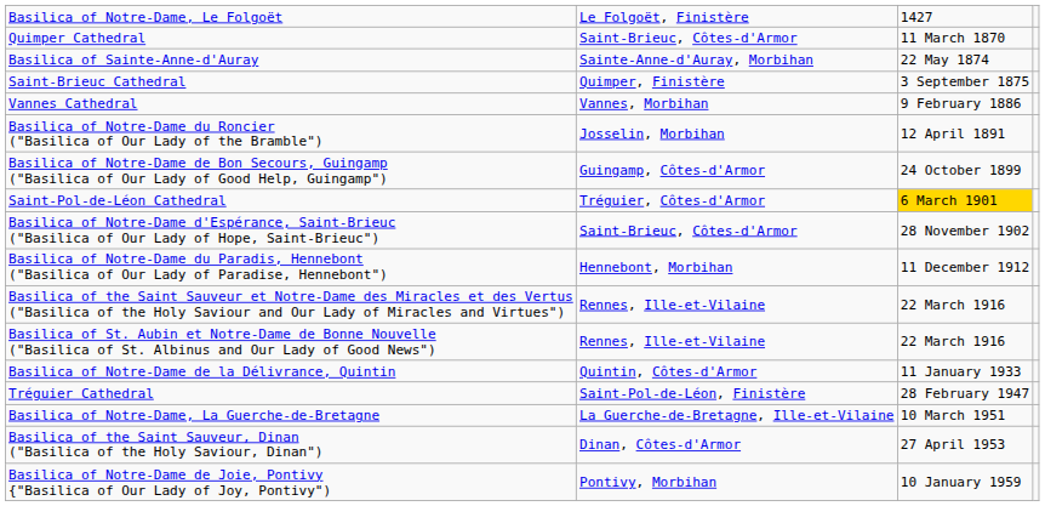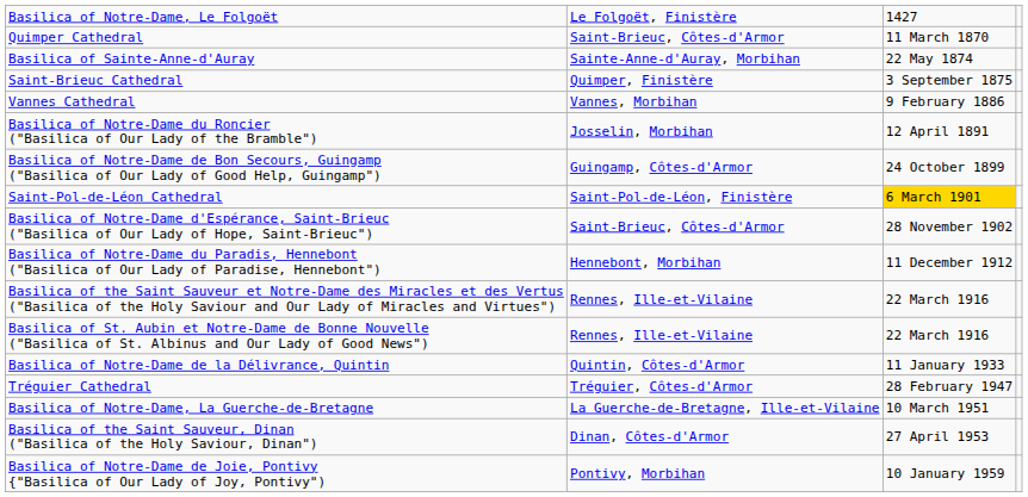 <table class="wikitable">
 <tr>
 <td><a href='#'>Basilica of Notre-Dame, Le Folgoët</a></td>
 <td><a href='#'>Le Folgoët</a>, <a href='#'>Finistère</a></td>
 <td>1427</td>
 <td></td>
 </tr>
 <tr>
 <td><a href='#'>Quimper Cathedral</a></td>
 <td><a href='#'>Saint-Brieuc</a>, <a href='#'>Côtes-d'Armor</a></td>
 <td>11 March 1870</td>
 <td></td>
 </tr>
 <tr>
 <td><a href='#'>Basilica of Sainte-Anne-d'Auray</a></td>
 <td><a href='#'>Sainte-Anne-d'Auray</a>, <a href='#'>Morbihan</a></td>
 <td>22 May 1874</td>
 <td></td>
 </tr>
 <tr>
 <td><a href='#'>Saint-Brieuc Cathedral</a></td>
 <td><a href='#'>Quimper</a>, <a href='#'>Finistère</a></td>
 <td>3 September 1875</td>
 <td></td>
 </tr>
 <tr>
 <td><a href='#'>Vannes Cathedral</a></td>
 <td><a href='#'>Vannes</a>, <a href='#'>Morbihan</a></td>
 <td>9 February 1886</td>
 <td></td>
 </tr>
 <tr>
 <td><a href='#'>Basilica of Notre-Dame du Roncier</a><br>("Basilica of Our Lady of the Bramble")</td>
 <td><a href='#'>Josselin</a>, <a href='#'>Morbihan</a></td>
 <td>12 April 1891</td>
 <td></td>
 </tr>
 <tr>
 <td><a href='#'>Basilica of Notre-Dame de Bon Secours, Guingamp</a><br>("Basilica of Our Lady of Good Help, Guingamp")</td>
 <td><a href='#'>Guingamp</a>, <a href='#'>Côtes-d'Armor</a></td>
 <td>24 October 1899</td>
 <td></td>
 </tr>
 <tr>
 <td><a href='#'>Saint-Pol-de-Léon Cathedral</a></td>
-<td><a href='#'>Tréguier</a>, <a href='#'>Côtes-d'Armor</a></td>
+<td><a href='#'>Saint-Pol-de-Léon</a>, <a href='#'>Finistère</a></td>
 <td style="background: gold;">6 March 1901</td>
 <td></td>
 </tr>
 <tr>
 <td><a href='#'>Basilica of Notre-Dame d'Espérance, Saint-Brieuc</a><br>("Basilica of Our Lady of Hope, Saint-Brieuc")</td>
 <td><a href='#'>Saint-Brieuc</a>, <a href='#'>Côtes-d'Armor</a></td>
 <td>28 November 1902</td>
 <td></td>
 </tr>
 <tr>
 <td><a href='#'>Basilica of Notre-Dame du Paradis, Hennebont</a><br>("Basilica of Our Lady of Paradise, Hennebont")</td>
 <td><a href='#'>Hennebont</a>, <a href='#'>Morbihan</a></td>
 <td>11 December 1912</td>
 <td></td>
 </tr>
 <tr>
 <td><a href='#'>Basilica of the Saint Sauveur et Notre-Dame des Miracles et des Vertus</a><br>("Basilica of the Holy Saviour and Our Lady of Miracles and Virtues")</td>
 <td><a href='#'>Rennes</a>, <a href='#'>Ille-et-Vilaine</a></td>
 <td>22 March 1916</td>
 <td></td>
 </tr>
 <tr>
 <td><a href='#'>Basilica of St. Aubin et Notre-Dame de Bonne Nouvelle</a><br>("Basilica of St. Albinus and Our Lady of Good News")</td>
 <td><a href='#'>Rennes</a>, <a href='#'>Ille-et-Vilaine</a></td>
 <td>22 March 1916</td>
 <td></td>
 </tr>
 <tr>
 <td><a href='#'>Basilica of Notre-Dame de la Délivrance, Quintin</a></td>
 <td><a href='#'>Quintin</a>, <a href='#'>Côtes-d'Armor</a></td>
 <td>11 January 1933</td>
 <td></td>
 </tr>
 <tr>
 <td><a href='#'>Tréguier Cathedral</a></td>
-<td><a href='#'>Saint-Pol-de-Léon</a>, <a href='#'>Finistère</a></td>
+<td><a href='#'>Tréguier</a>, <a href='#'>Côtes-d'Armor</a></td>
 <td>28 February 1947</td>
 <td></td>
 </tr>
 <tr>
 <td><a href='#'>Basilica of Notre-Dame, La Guerche-de-Bretagne</a></td>
 <td><a href='#'>La Guerche-de-Bretagne</a>, <a href='#'>Ille-et-Vilaine</a></td>
 <td>10 March 1951</td>
 <td></td>
 </tr>
 <tr>
 <td><a href='#'>Basilica of the Saint Sauveur, Dinan</a><br>("Basilica of the Holy Saviour, Dinan")</td>
 <td><a href='#'>Dinan</a>, <a href='#'>Côtes-d'Armor</a></td>
 <td>27 April 1953</td>
 <td></td>
 </tr>
 <tr>
 <td><a href='#'>Basilica of Notre-Dame de Joie, Pontivy</a><br>{"Basilica of Our Lady of Joy, Pontivy")</td>
 <td><a href='#'>Pontivy</a>, <a href='#'>Morbihan</a></td>
 <td>10 January 1959</td>
 <td></td>
 </tr>
 </table>
